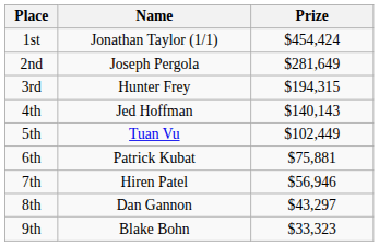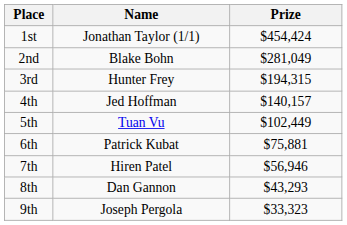 <table class="wikitable">
 <tr>
 <th width="50">Place</th>
 <th width="200">Name</th>
 <th width="125">Prize</th>
 </tr>
 <tr>
 <td align = "center">1st</td>
 <td align = "center">Jonathan Taylor (1/1)</td>
 <td align = "center">$454,424</td>
 </tr>
 <tr>
 <td align = "center">2nd</td>
-<td align = "center">Joseph Pergola</td>
-<td align = "center">$281,649</td>
+<td align = "center">Blake Bohn</td>
+<td align = "center">$281,049</td>
 </tr>
 <tr>
 <td align = "center">3rd</td>
 <td align = "center">Hunter Frey</td>
 <td align = "center">$194,315</td>
 </tr>
 <tr>
 <td align = "center">4th</td>
 <td align = "center">Jed Hoffman</td>
-<td align = "center">$140,143</td>
+<td align = "center">$140,157</td>
 </tr>
 <tr>
 <td align = "center">5th</td>
 <td align = "center"><a href='#'>Tuan Vu</a></td>
 <td align = "center">$102,449</td>
 </tr>
 <tr>
 <td align = "center">6th</td>
 <td align = "center">Patrick Kubat</td>
 <td align = "center">$75,881</td>
 </tr>
 <tr>
 <td align = "center">7th</td>
 <td align = "center">Hiren Patel</td>
 <td align = "center">$56,946</td>
 </tr>
 <tr>
 <td align = "center">8th</td>
 <td align = "center">Dan Gannon</td>
-<td align = "center">$43,297</td>
+<td align = "center">$43,293</td>
 </tr>
 <tr>
 <td align = "center">9th</td>
-<td align = "center">Blake Bohn</td>
+<td align = "center">Joseph Pergola</td>
 <td align = "center">$33,323</td>
 </tr>
 </table>
